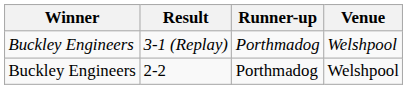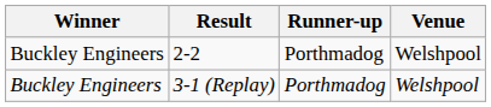 <table class="wikitable">
 <tr>
 <th>Winner</th>
 <th>Result</th>
 <th>Runner-up</th>
 <th>Venue</th>
 </tr>
 <tr>
+<td>Buckley Engineers</td>
+<td>2-2</td>
+<td>Porthmadog</td>
+<td>Welshpool</td>
+</tr>
+<tr>
 <td><em>Buckley Engineers</em></td>
 <td><em>3-1 (Replay)</em></td>
 <td><em>Porthmadog</em></td>
 <td><em>Welshpool</em></td>
 </tr>
-<tr>
-<td>Buckley Engineers</td>
-<td>2-2</td>
-<td>Porthmadog</td>
-<td>Welshpool</td>
-</tr>
 </table>
